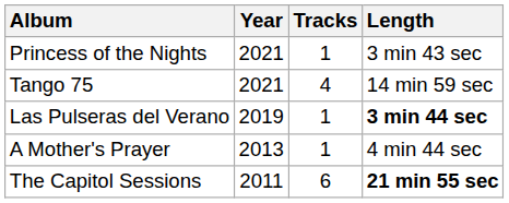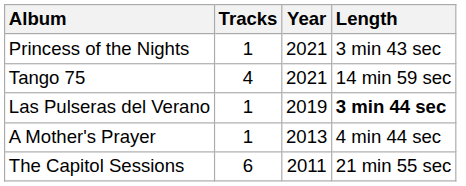 <table class="wikitable" style="text-align:center; background-color:#ffffff;">
 <tr style="font-weight:bold; background-color:#efefef;">
 <th style="text-align:left;">Album</th>
+<th>Tracks</th>
 <th>Year</th>
-<th>Tracks</th>
 <th style="text-align:left;">Length</th>
 </tr>
 <tr>
 <td style="text-align:left;">Princess of the Nights</td>
+<td>1</td>
 <td>2021</td>
-<td>1</td>
 <td style="text-align:left;">3 min 43 sec</td>
 </tr>
 <tr>
 <td style="text-align:left;">Tango 75</td>
+<td>4</td>
 <td>2021</td>
-<td>4</td>
 <td style="text-align:left;">14 min 59 sec</td>
 </tr>
 <tr>
 <td style="text-align:left;">Las Pulseras del Verano</td>
+<td>1</td>
 <td>2019</td>
-<td>1</td>
 <td style="text-align:left;"><strong>3 min 44 sec</strong></td>
 </tr>
 <tr>
 <td style="text-align:left;">A Mother's Prayer</td>
+<td>1</td>
 <td>2013</td>
-<td>1</td>
 <td style="text-align:left;">4 min 44 sec</td>
 </tr>
 <tr>
 <td style="text-align:left;">The Capitol Sessions</td>
+<td>6</td>
 <td>2011</td>
-<td>6</td>
-<td style="text-align:left;"><strong>21 min 55 sec</strong></td>
+<td style="text-align:left;">21 min 55 sec</td>
 </tr>
 </table>
